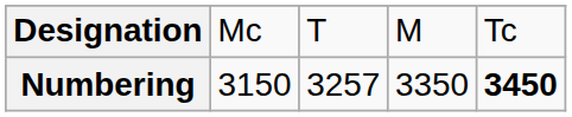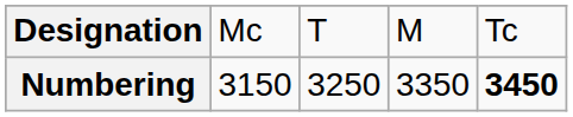 <table class="wikitable">
 <tr>
 <th>Designation</th>
 <td>Mc</td>
 <td>T</td>
 <td>M</td>
 <td>Tc</td>
 </tr>
 <tr>
 <th>Numbering</th>
 <td>3150</td>
-<td>3257</td>
+<td>3250</td>
 <td>3350</td>
 <td><strong>3450</strong></td>
 </tr>
 </table>
